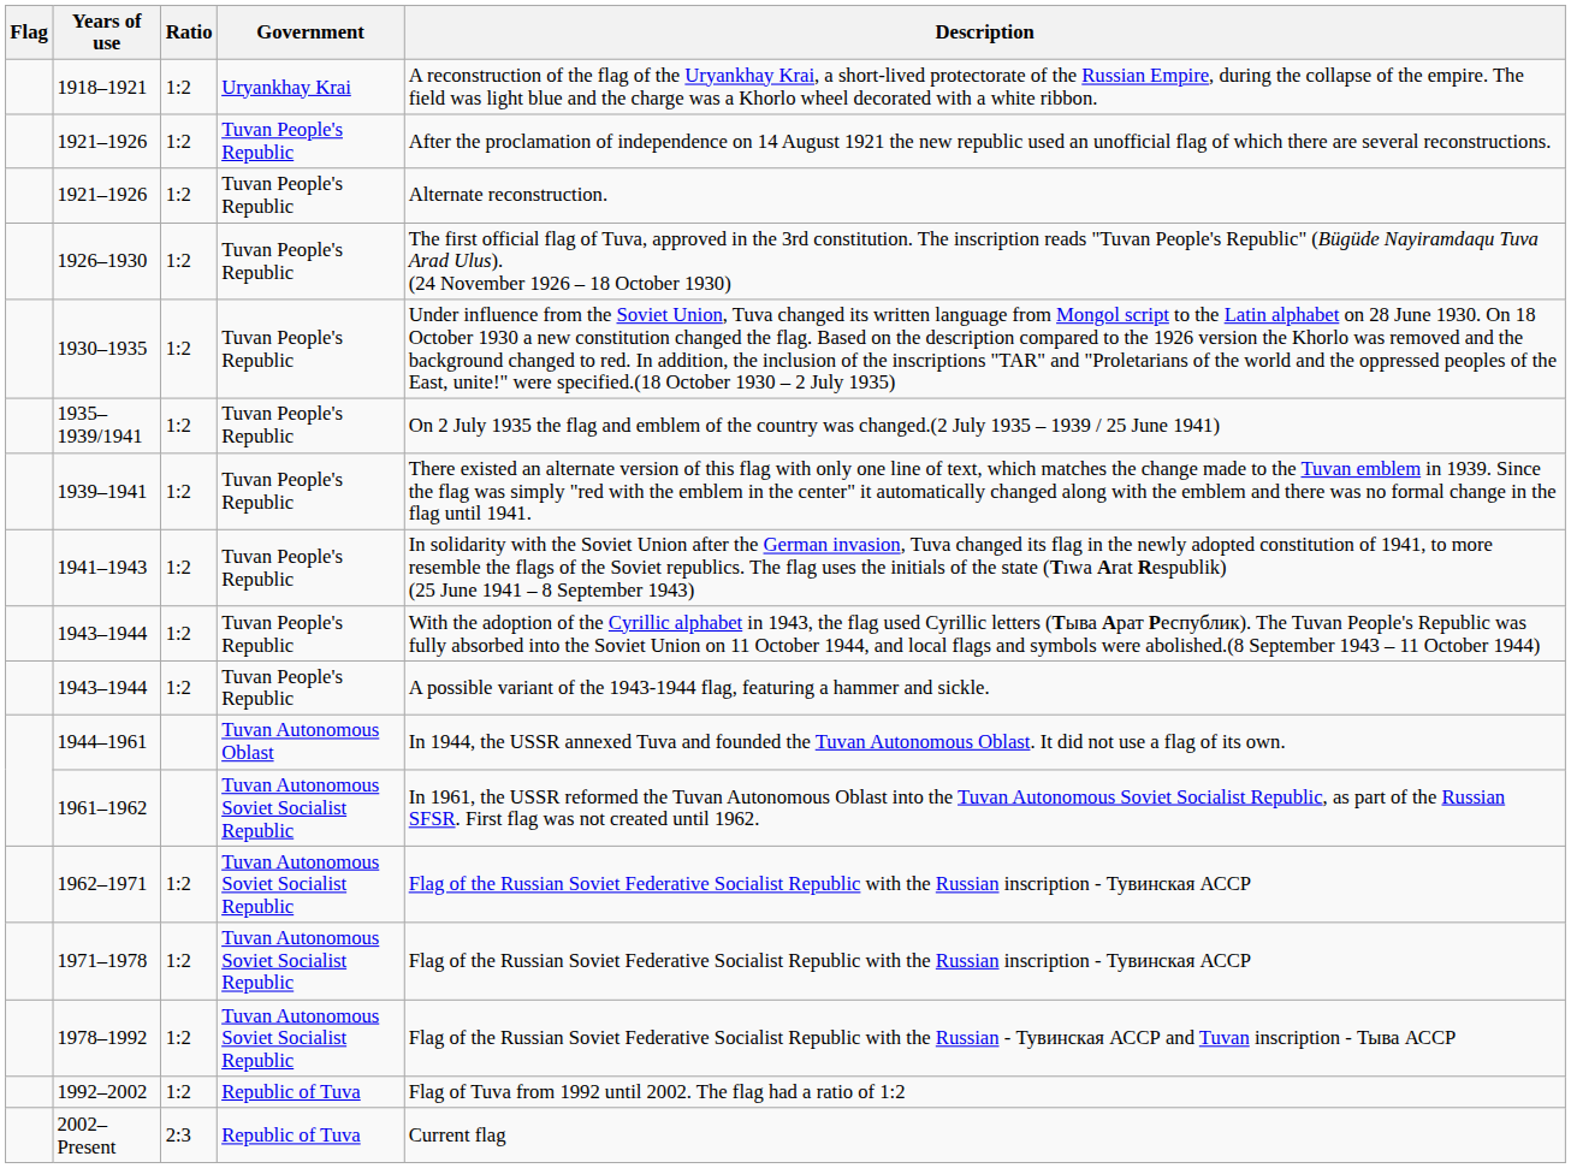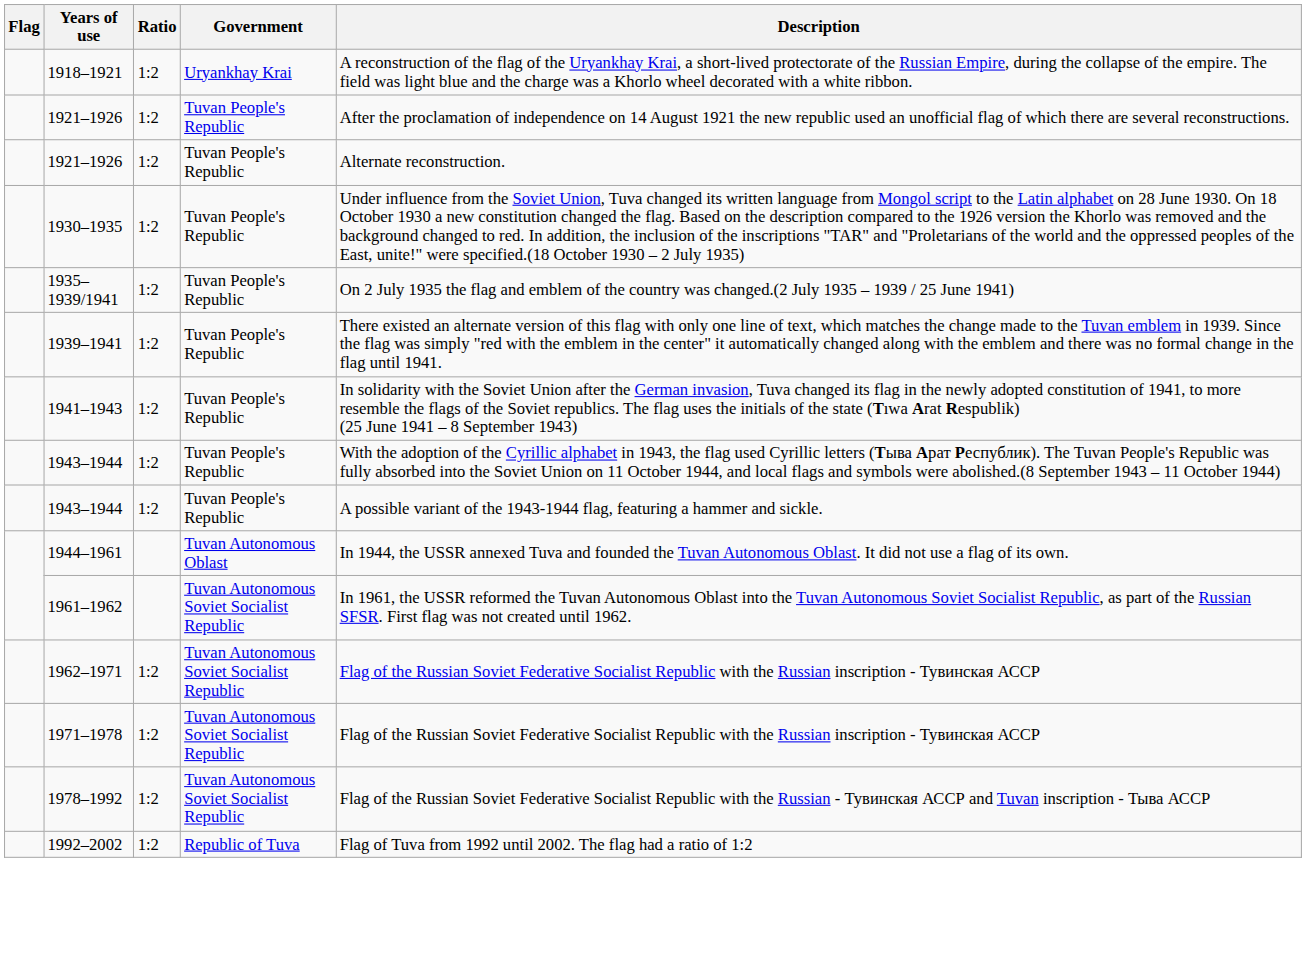 <table class="wikitable">
 <tr>
 <th>Flag</th>
 <th>Years of use</th>
 <th>Ratio</th>
 <th>Government</th>
 <th><strong>Description</strong></th>
 </tr>
 <tr>
 <td></td>
 <td>1918–1921</td>
 <td>1:2</td>
 <td><a href='#'>Uryankhay Krai</a></td>
 <td>A reconstruction of the flag of the <a href='#'>Uryankhay Krai</a>, a short-lived protectorate of the <a href='#'>Russian Empire</a>, during the collapse of the empire. The field was light blue and the charge was a Khorlo wheel decorated with a white ribbon.</td>
 </tr>
 <tr>
 <td></td>
 <td>1921–1926</td>
 <td>1:2</td>
 <td><a href='#'>Tuvan People's Republic</a></td>
 <td>After the proclamation of independence on 14 August 1921 the new republic used an unofficial flag of which there are several reconstructions.</td>
 </tr>
 <tr>
 <td></td>
 <td>1921–1926</td>
 <td>1:2</td>
 <td>Tuvan People's Republic</td>
 <td>Alternate reconstruction.</td>
-</tr>
-<tr>
-<td></td>
-<td>1926–1930</td>
-<td>1:2</td>
-<td>Tuvan People's Republic</td>
-<td>The first official flag of Tuva, approved in the 3rd constitution. The inscription reads "Tuvan People's Republic" (<em>Bügüde Nayiramdaqu Tuva Arad Ulus</em>).<br>(24 November 1926 – 18 October 1930)</td>
 </tr>
 <tr>
 <td></td>
 <td>1930–1935</td>
 <td>1:2</td>
 <td>Tuvan People's Republic</td>
 <td>Under influence from the <a href='#'>Soviet Union</a>, Tuva changed its written language from <a href='#'>Mongol script</a> to the <a href='#'>Latin alphabet</a> on 28 June 1930. On 18 October 1930 a new constitution changed the flag. Based on the description compared to the 1926 version the Khorlo was removed and the background changed to red. In addition, the inclusion of the inscriptions "TAR" and "Proletarians of the world and the oppressed peoples of the East, unite!" were specified.(18 October 1930 – 2 July 1935)</td>
 </tr>
 <tr>
 <td></td>
 <td>1935–1939/1941</td>
 <td>1:2</td>
 <td>Tuvan People's Republic</td>
 <td>On 2 July 1935 the flag and emblem of the country was changed.(2 July 1935 – 1939 / 25 June 1941)</td>
 </tr>
 <tr>
 <td></td>
 <td>1939–1941</td>
 <td>1:2</td>
 <td>Tuvan People's Republic</td>
 <td>There existed an alternate version of this flag with only one line of text, which matches the change made to the <a href='#'>Tuvan emblem</a> in 1939. Since the flag was simply "red with the emblem in the center" it automatically changed along with the emblem and there was no formal change in the flag until 1941.</td>
 </tr>
 <tr>
 <td></td>
 <td>1941–1943</td>
 <td>1:2</td>
 <td>Tuvan People's Republic</td>
 <td>In solidarity with the Soviet Union after the <a href='#'>German invasion</a>, Tuva changed its flag in the newly adopted constitution of 1941, to more resemble the flags of the Soviet republics. The flag uses the initials of the state (<strong>T</strong>ıwa <strong>A</strong>rat <strong>R</strong>espublik)<br>(25 June 1941 – 8 September 1943)</td>
 </tr>
 <tr>
 <td></td>
 <td>1943–1944</td>
 <td>1:2</td>
 <td>Tuvan People's Republic</td>
 <td>With the adoption of the <a href='#'>Cyrillic alphabet</a> in 1943, the flag used Cyrillic letters (<strong>Т</strong>ыва <strong>А</strong>рат <strong>Р</strong>еспублик). The Tuvan People's Republic was fully absorbed into the Soviet Union on 11 October 1944, and local flags and symbols were abolished.(8 September 1943 – 11 October 1944)</td>
 </tr>
 <tr>
 <td></td>
 <td>1943–1944</td>
 <td>1:2</td>
 <td>Tuvan People's Republic</td>
 <td>A possible variant of the 1943-1944 flag, featuring a hammer and sickle.</td>
 </tr>
 <tr>
 <td rowspan="2"></td>
 <td>1944–1961</td>
 <td></td>
 <td><a href='#'>Tuvan Autonomous Oblast</a></td>
 <td>In 1944, the USSR annexed Tuva and founded the <a href='#'>Tuvan Autonomous Oblast</a>. It did not use a flag of its own.</td>
 </tr>
 <tr>
 <td>1961–1962</td>
 <td></td>
 <td><a href='#'>Tuvan Autonomous Soviet Socialist Republic</a></td>
 <td>In 1961, the USSR reformed the Tuvan Autonomous Oblast into the <a href='#'>Tuvan Autonomous Soviet Socialist Republic</a>, as part of the <a href='#'>Russian SFSR</a>. First flag was not created until 1962.</td>
 </tr>
 <tr>
 <td></td>
 <td>1962–1971</td>
 <td>1:2</td>
 <td><a href='#'>Tuvan Autonomous Soviet Socialist Republic</a></td>
 <td><a href='#'>Flag of the Russian Soviet Federative Socialist Republic</a> with the <a href='#'>Russian</a> inscription - Тувинская АССР</td>
 </tr>
 <tr>
 <td></td>
 <td>1971–1978</td>
 <td>1:2</td>
 <td><a href='#'>Tuvan Autonomous Soviet Socialist Republic</a></td>
 <td>Flag of the Russian Soviet Federative Socialist Republic with the <a href='#'>Russian</a> inscription - Тувинская АССР</td>
 </tr>
 <tr>
 <td></td>
 <td>1978–1992</td>
 <td>1:2</td>
 <td><a href='#'>Tuvan Autonomous Soviet Socialist Republic</a></td>
 <td>Flag of the Russian Soviet Federative Socialist Republic with the <a href='#'>Russian</a> - Тувинская АССР and <a href='#'>Tuvan</a> inscription - Тыва АССР</td>
 </tr>
 <tr>
 <td></td>
 <td>1992–2002</td>
 <td>1:2</td>
 <td><a href='#'>Republic of Tuva</a></td>
 <td>Flag of Tuva from 1992 until 2002. The flag had a ratio of 1:2</td>
 </tr>
-<tr>
-<td></td>
-<td>2002–Present</td>
-<td>2:3</td>
-<td><a href='#'>Republic of Tuva</a></td>
-<td>Current flag</td>
-</tr>
 </table>
